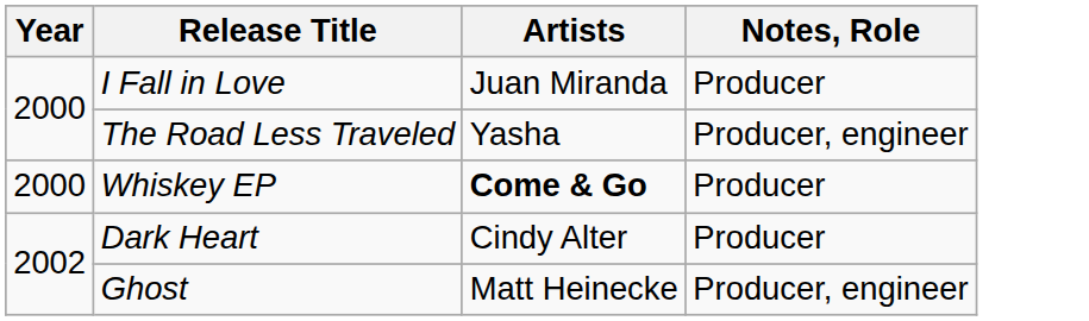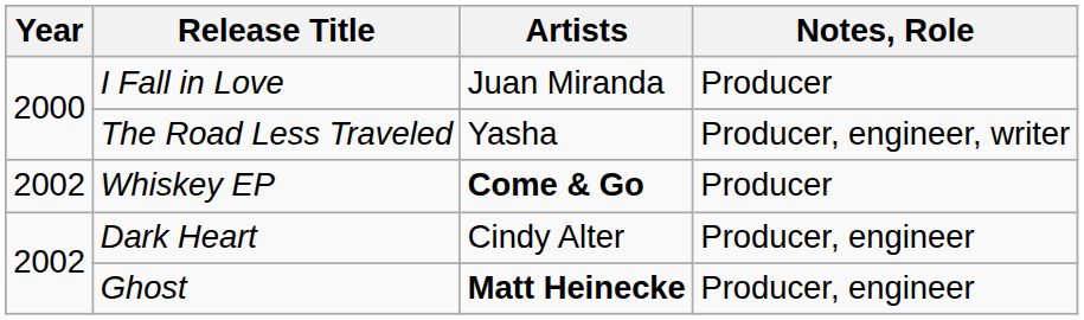 <table class="wikitable sortable">
 <tr>
 <th>Year</th>
 <th>Release Title</th>
 <th>Artists</th>
 <th>Notes, Role</th>
 </tr>
 <tr>
 <td rowspan="2">2000</td>
 <td><em>I Fall in Love</em></td>
 <td>Juan Miranda</td>
 <td>Producer</td>
 </tr>
 <tr>
 <td><em>The Road Less Traveled</em></td>
 <td>Yasha</td>
-<td>Producer, engineer</td>
+<td>Producer, engineer, writer</td>
 </tr>
 <tr>
-<td>2000</td>
+<td>2002</td>
 <td><em>Whiskey EP</em></td>
 <td><strong>Come & Go</strong></td>
 <td>Producer</td>
 </tr>
 <tr>
 <td rowspan="2">2002</td>
 <td><em>Dark Heart</em></td>
 <td>Cindy Alter</td>
-<td>Producer</td>
+<td>Producer, engineer</td>
 </tr>
 <tr>
 <td><em>Ghost</em></td>
-<td>Matt Heinecke</td>
+<td><strong>Matt Heinecke</strong></td>
 <td>Producer, engineer</td>
 </tr>
 </table>
